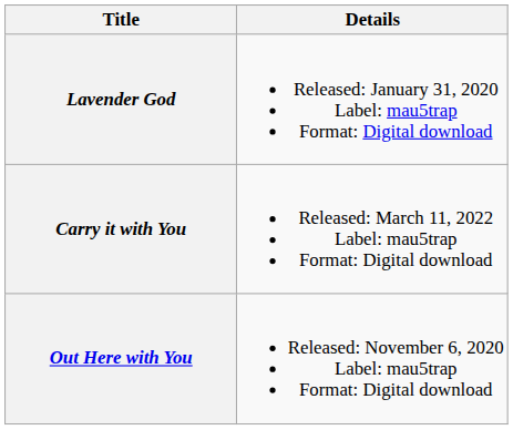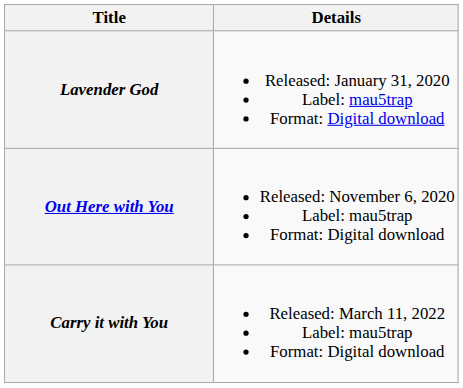 <table class="wikitable plainrowheaders" style="text-align:center">
 <tr>
 <th rowspan="1" scope="col" style="width:12em;">Title</th>
 <th rowspan="1" scope="col">Details</th>
 </tr>
 <tr>
 <th scope="row"><em>Lavender God</em></th>
 <td><br><ul><li>Released: January 31, 2020</li><li>Label: <a href='#'>mau5trap</a></li><li>Format: <a href='#'>Digital download</a></li></ul></td>
 </tr>
 <tr>
+<th scope="row"><em><a href='#'>Out Here with You</a></em></th>
+<td><br><ul><li>Released: November 6, 2020</li><li>Label: mau5trap</li><li>Format: Digital download</li></ul></td>
+</tr>
+<tr>
 <th scope="row"><em>Carry it with You</em></th>
 <td><br><ul><li>Released: March 11, 2022</li><li>Label: mau5trap</li><li>Format: Digital download</li></ul></td>
 </tr>
-<tr>
-<th scope="row"><em><a href='#'>Out Here with You</a></em></th>
-<td><br><ul><li>Released: November 6, 2020</li><li>Label: mau5trap</li><li>Format: Digital download</li></ul></td>
-</tr>
 </table>
